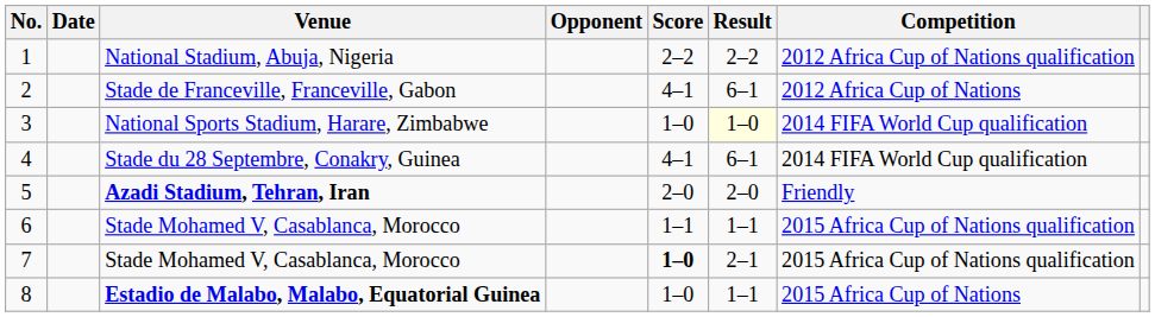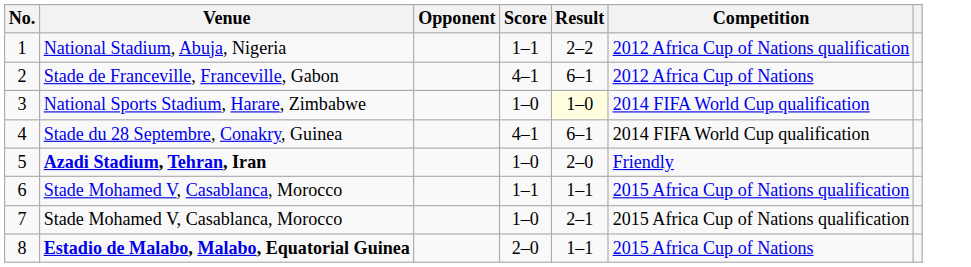 <table class="wikitable sortable">
 <tr>
 <th scope="col">No.</th>
-<th scope="col">Date</th>
 <th scope="col">Venue</th>
 <th scope="col">Opponent</th>
 <th scope="col">Score</th>
 <th scope="col">Result</th>
 <th scope="col">Competition</th>
 <th scope="col" class="unsortable"></th>
 </tr>
 <tr>
 <td align="center">1</td>
-<td></td>
 <td><a href='#'>National Stadium</a>, <a href='#'>Abuja</a>, Nigeria</td>
 <td></td>
-<td align="center">2–2</td>
+<td align="center">1–1</td>
 <td align="center">2–2</td>
 <td><a href='#'>2012 Africa Cup of Nations qualification</a></td>
 <td></td>
 </tr>
 <tr>
 <td align="center">2</td>
-<td></td>
 <td><a href='#'>Stade de Franceville</a>, <a href='#'>Franceville</a>, Gabon</td>
 <td></td>
 <td align="center">4–1</td>
 <td align="center">6–1</td>
 <td><a href='#'>2012 Africa Cup of Nations</a></td>
 <td></td>
 </tr>
 <tr>
 <td align="center">3</td>
-<td></td>
 <td><a href='#'>National Sports Stadium</a>, <a href='#'>Harare</a>, Zimbabwe</td>
 <td></td>
 <td align="center">1–0</td>
 <td align="center" style="background: lightyellow;">1–0</td>
 <td><a href='#'>2014 FIFA World Cup qualification</a></td>
 <td></td>
 </tr>
 <tr>
 <td align="center">4</td>
-<td></td>
 <td><a href='#'>Stade du 28 Septembre</a>, <a href='#'>Conakry</a>, Guinea</td>
 <td></td>
 <td align="center">4–1</td>
 <td align="center">6–1</td>
 <td>2014 FIFA World Cup qualification</td>
 <td></td>
 </tr>
 <tr>
 <td align="center">5</td>
-<td></td>
 <td><strong><a href='#'>Azadi Stadium</a>, <a href='#'>Tehran</a>, Iran</strong></td>
 <td></td>
-<td align="center">2–0</td>
+<td align="center">1–0</td>
 <td align="center">2–0</td>
 <td><a href='#'>Friendly</a></td>
 <td></td>
 </tr>
 <tr>
 <td align="center">6</td>
-<td></td>
 <td><a href='#'>Stade Mohamed V</a>, <a href='#'>Casablanca</a>, Morocco</td>
 <td></td>
 <td align="center">1–1</td>
 <td align="center">1–1</td>
 <td><a href='#'>2015 Africa Cup of Nations qualification</a></td>
 <td></td>
 </tr>
 <tr>
 <td align="center">7</td>
-<td></td>
 <td>Stade Mohamed V, Casablanca, Morocco</td>
 <td></td>
-<td align="center"><strong>1–0</strong></td>
+<td align="center">1–0</td>
 <td align="center">2–1</td>
 <td>2015 Africa Cup of Nations qualification</td>
 <td></td>
 </tr>
 <tr>
 <td align="center">8</td>
-<td></td>
 <td><strong><a href='#'>Estadio de Malabo</a>, <a href='#'>Malabo</a>, Equatorial Guinea</strong></td>
 <td></td>
-<td align="center">1–0</td>
+<td align="center">2–0</td>
 <td align="center">1–1</td>
 <td><a href='#'>2015 Africa Cup of Nations</a></td>
 <td></td>
 </tr>
 </table>
